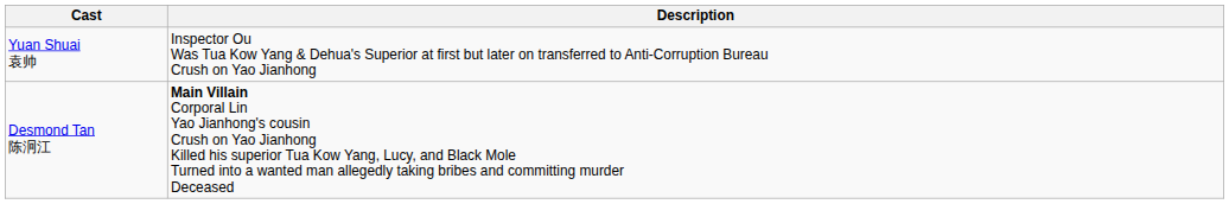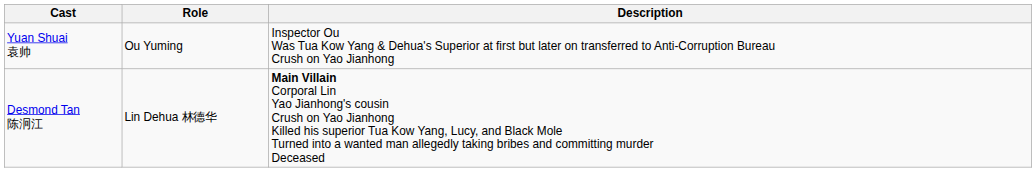 <table class="wikitable" style="width:70%;">
 <tr>
 <th>Cast</th>
+<th>Role</th>
 <th>Description</th>
 </tr>
 <tr>
 <td><a href='#'>Yuan Shuai</a> <br> 袁帅</td>
+<td>Ou Yuming</td>
 <td>Inspector Ou <br> Was Tua Kow Yang & Dehua's Superior at first but later on transferred to Anti-Corruption Bureau <br> Crush on Yao Jianhong</td>
 </tr>
 <tr>
 <td><a href='#'>Desmond Tan</a> <br> 陈泂江</td>
+<td>Lin Dehua 林德华</td>
 <td><strong>Main Villain</strong><br>Corporal Lin <br> Yao Jianhong's cousin <br> Crush on Yao Jianhong  <br> Killed his superior Tua Kow Yang, Lucy, and Black Mole <br> Turned into a wanted man allegedly taking bribes and committing murder <br> Deceased</td>
 </tr>
 </table>
